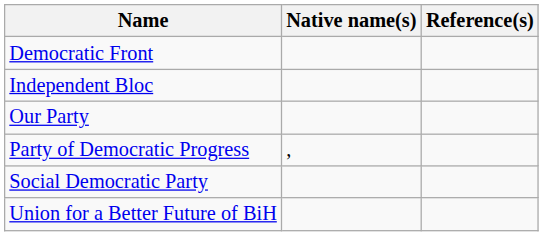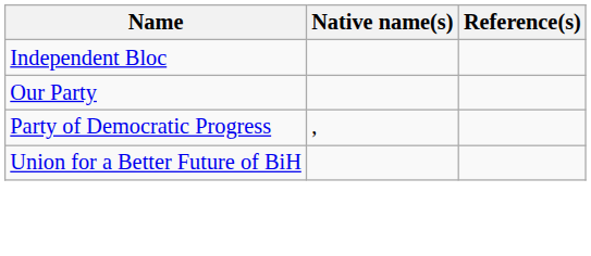 <table class="wikitable">
 <tr>
 <th>Name</th>
 <th>Native name(s)</th>
 <th>Reference(s)</th>
-</tr>
-<tr>
-<td><a href='#'>Democratic Front</a></td>
-<td></td>
-<td></td>
 </tr>
 <tr>
 <td><a href='#'>Independent Bloc</a></td>
 <td></td>
 <td></td>
 </tr>
 <tr>
 <td><a href='#'>Our Party</a></td>
 <td></td>
 <td></td>
 </tr>
 <tr>
 <td><a href='#'>Party of Democratic Progress</a></td>
 <td>, </td>
 <td></td>
 </tr>
 <tr>
-<td><a href='#'>Social Democratic Party</a></td>
-<td></td>
-<td></td>
-</tr>
-<tr>
 <td><a href='#'>Union for a Better Future of BiH</a></td>
 <td></td>
 <td></td>
 </tr>
 </table>
